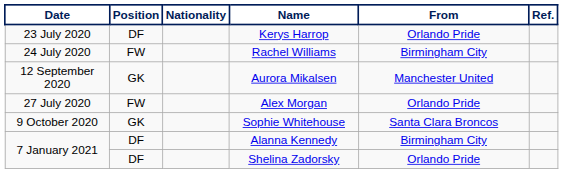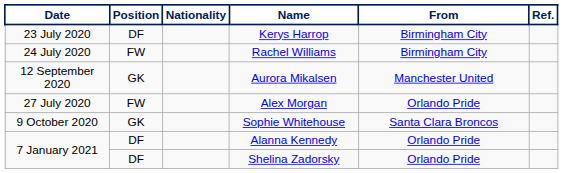 <table class="wikitable" style="text-align:center; font-size:90%; ">
 <tr>
 <th style="background:#fff;color:#001C58;border:2px solid #001C58; width:120px;">Date</th>
 <th style="background:#fff;color:#001C58;border:2px solid #001C58; width:50px;">Position</th>
 <th style="background:#fff;color:#001C58;border:2px solid #001C58; width:50px;">Nationality</th>
 <th style="background:#fff;color:#001C58;border:2px solid #001C58; width:150px;">Name</th>
 <th style="background:#fff;color:#001C58;border:2px solid #001C58; width:200px;">From</th>
 <th style="background:#fff;color:#001C58;border:2px solid #001C58; width:25px;">Ref.</th>
 </tr>
 <tr>
 <td>23 July 2020</td>
 <td>DF</td>
 <td></td>
 <td><a href='#'>Kerys Harrop</a></td>
-<td> <a href='#'>Orlando Pride</a></td>
+<td> <a href='#'>Birmingham City</a></td>
 <td></td>
 </tr>
 <tr>
 <td>24 July 2020</td>
 <td>FW</td>
 <td></td>
 <td><a href='#'>Rachel Williams</a></td>
 <td> <a href='#'>Birmingham City</a></td>
 <td></td>
 </tr>
 <tr>
 <td>12 September 2020</td>
 <td>GK</td>
 <td></td>
 <td><a href='#'>Aurora Mikalsen</a></td>
 <td> <a href='#'>Manchester United</a></td>
 <td></td>
 </tr>
 <tr>
 <td>27 July 2020</td>
 <td>FW</td>
 <td></td>
 <td><a href='#'>Alex Morgan</a></td>
 <td> <a href='#'>Orlando Pride</a></td>
 <td></td>
 </tr>
 <tr>
 <td>9 October 2020</td>
 <td>GK</td>
 <td></td>
 <td><a href='#'>Sophie Whitehouse</a></td>
 <td> <a href='#'>Santa Clara Broncos</a></td>
 <td></td>
 </tr>
 <tr>
 <td rowspan=2>7 January 2021</td>
 <td>DF</td>
 <td></td>
 <td><a href='#'>Alanna Kennedy</a></td>
-<td> <a href='#'>Birmingham City</a></td>
+<td> <a href='#'>Orlando Pride</a></td>
 <td></td>
 </tr>
 <tr>
 <td>DF</td>
 <td></td>
 <td><a href='#'>Shelina Zadorsky</a></td>
 <td> <a href='#'>Orlando Pride</a></td>
 <td></td>
 </tr>
 </table>
